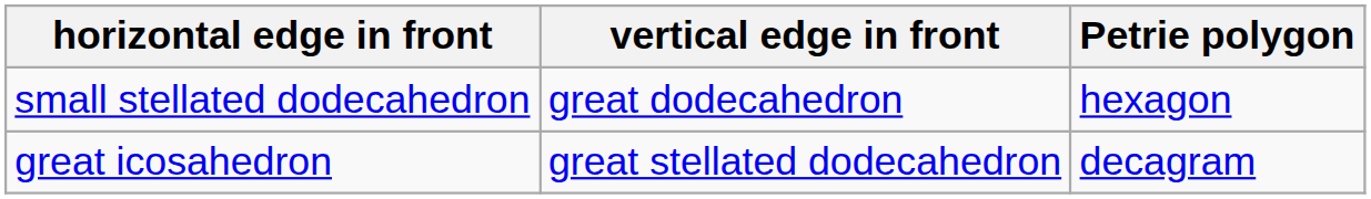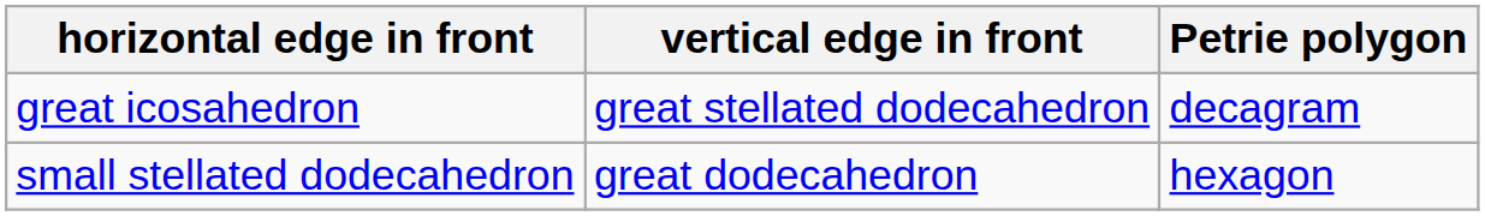 <table class="wikitable">
 <tr>
 <th><span>horizontal edge in front</span></th>
 <th><span>vertical edge in front</span></th>
 <th>Petrie polygon</th>
 </tr>
 <tr>
+<td><a href='#'>great icosahedron</a></td>
+<td><a href='#'>great stellated dodecahedron</a></td>
+<td><a href='#'>decagram</a></td>
+</tr>
+<tr>
 <td><a href='#'>small stellated dodecahedron</a></td>
 <td><a href='#'>great dodecahedron</a></td>
 <td><a href='#'>hexagon</a></td>
 </tr>
-<tr>
-<td><a href='#'>great icosahedron</a></td>
-<td><a href='#'>great stellated dodecahedron</a></td>
-<td><a href='#'>decagram</a></td>
-</tr>
 </table>
